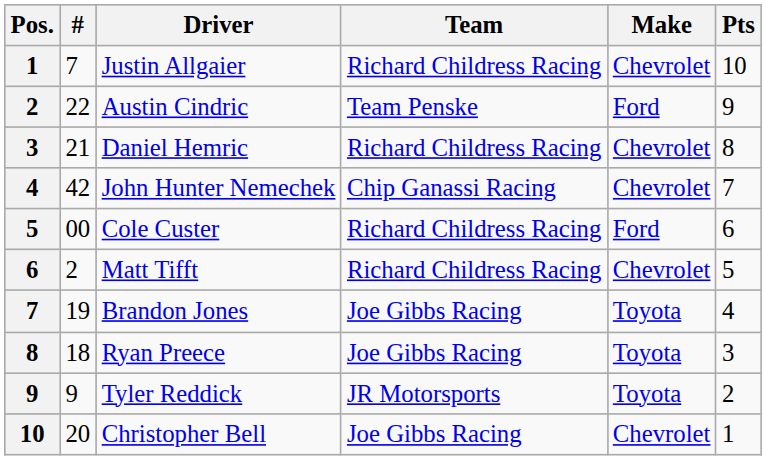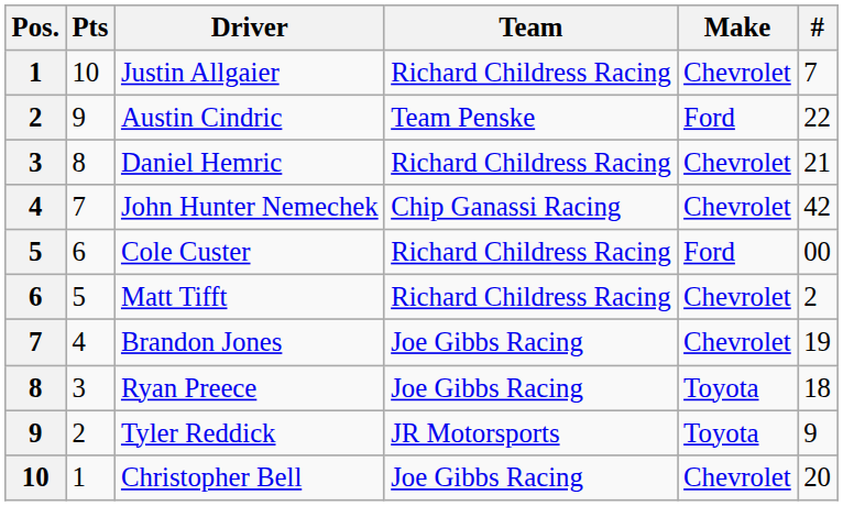 <table class="wikitable" style="font-size:95%">
 <tr>
 <th>Pos.</th>
-<th>#</th>
+<th>Pts</th>
 <th>Driver</th>
 <th>Team</th>
 <th>Make</th>
-<th>Pts</th>
+<th>#</th>
 </tr>
 <tr>
 <th>1</th>
-<td>7</td>
+<td>10</td>
 <td><a href='#'>Justin Allgaier</a></td>
 <td><a href='#'>Richard Childress Racing</a></td>
-<td><a href='#'>Chevrolet</a></td>
-<td>10</td>
-</tr>
-<tr>
-<th>2</th>
-<td>22</td>
-<td><a href='#'>Austin Cindric</a></td>
-<td><a href='#'>Team Penske</a></td>
-<td><a href='#'>Ford</a></td>
-<td>9</td>
-</tr>
-<tr>
-<th>3</th>
-<td>21</td>
-<td><a href='#'>Daniel Hemric</a></td>
-<td><a href='#'>Richard Childress Racing</a></td>
-<td><a href='#'>Chevrolet</a></td>
-<td>8</td>
-</tr>
-<tr>
-<th>4</th>
-<td>42</td>
-<td><a href='#'>John Hunter Nemechek</a></td>
-<td><a href='#'>Chip Ganassi Racing</a></td>
 <td><a href='#'>Chevrolet</a></td>
 <td>7</td>
 </tr>
 <tr>
+<th>2</th>
+<td>9</td>
+<td><a href='#'>Austin Cindric</a></td>
+<td><a href='#'>Team Penske</a></td>
+<td><a href='#'>Ford</a></td>
+<td>22</td>
+</tr>
+<tr>
+<th>3</th>
+<td>8</td>
+<td><a href='#'>Daniel Hemric</a></td>
+<td><a href='#'>Richard Childress Racing</a></td>
+<td><a href='#'>Chevrolet</a></td>
+<td>21</td>
+</tr>
+<tr>
+<th>4</th>
+<td>7</td>
+<td><a href='#'>John Hunter Nemechek</a></td>
+<td><a href='#'>Chip Ganassi Racing</a></td>
+<td><a href='#'>Chevrolet</a></td>
+<td>42</td>
+</tr>
+<tr>
 <th>5</th>
-<td>00</td>
+<td>6</td>
 <td><a href='#'>Cole Custer</a></td>
 <td><a href='#'>Richard Childress Racing</a></td>
 <td><a href='#'>Ford</a></td>
-<td>6</td>
+<td>00</td>
 </tr>
 <tr>
 <th>6</th>
-<td>2</td>
+<td>5</td>
 <td><a href='#'>Matt Tifft</a></td>
 <td><a href='#'>Richard Childress Racing</a></td>
 <td><a href='#'>Chevrolet</a></td>
-<td>5</td>
+<td>2</td>
 </tr>
 <tr>
 <th>7</th>
-<td>19</td>
+<td>4</td>
 <td><a href='#'>Brandon Jones</a></td>
 <td><a href='#'>Joe Gibbs Racing</a></td>
-<td><a href='#'>Toyota</a></td>
-<td>4</td>
+<td><a href='#'>Chevrolet</a></td>
+<td>19</td>
 </tr>
 <tr>
 <th>8</th>
-<td>18</td>
+<td>3</td>
 <td><a href='#'>Ryan Preece</a></td>
 <td><a href='#'>Joe Gibbs Racing</a></td>
 <td><a href='#'>Toyota</a></td>
-<td>3</td>
+<td>18</td>
 </tr>
 <tr>
 <th>9</th>
-<td>9</td>
+<td>2</td>
 <td><a href='#'>Tyler Reddick</a></td>
 <td><a href='#'>JR Motorsports</a></td>
 <td><a href='#'>Toyota</a></td>
-<td>2</td>
+<td>9</td>
 </tr>
 <tr>
 <th>10</th>
-<td>20</td>
+<td>1</td>
 <td><a href='#'>Christopher Bell</a></td>
 <td><a href='#'>Joe Gibbs Racing</a></td>
 <td><a href='#'>Chevrolet</a></td>
-<td>1</td>
+<td>20</td>
 </tr>
 </table>
